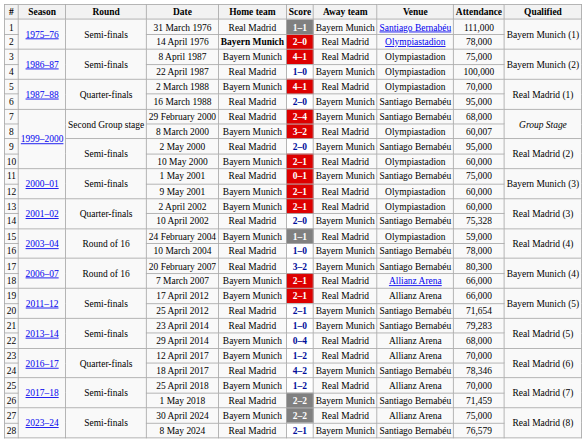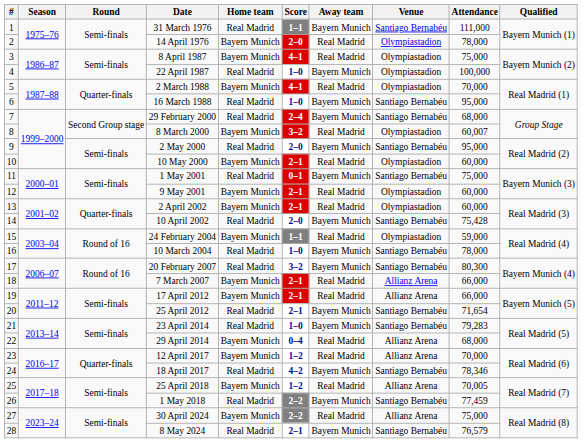 <table class="wikitable" style="text-align: center; width=25%; font-size: 11px">
 <tr>
 <th>#</th>
 <th>Season</th>
 <th>Round</th>
 <th>Date</th>
 <th>Home team</th>
 <th>Score</th>
 <th>Away team</th>
 <th>Venue</th>
 <th>Attendance</th>
 <th>Qualified</th>
 </tr>
 <tr>
 <td>1</td>
 <td rowspan=2><a href='#'>1975–76</a></td>
 <td rowspan=2>Semi-finals</td>
 <td>31 March 1976</td>
 <td>Real Madrid</td>
 <td style="color:#FFFFFF; background:#808080"><strong>1–1</strong></td>
 <td>Bayern Munich</td>
 <td><a href='#'>Santiago Bernabéu</a></td>
 <td>111,000</td>
 <td rowspan="2">Bayern Munich (1)</td>
 </tr>
 <tr>
 <td>2</td>
 <td>14 April 1976</td>
-<td><strong>Bayern Munich</strong></td>
+<td>Bayern Munich</td>
 <td style="color:#FFFFFF; background:#DD0000"><strong>2–0</strong></td>
 <td>Real Madrid</td>
 <td><a href='#'>Olympiastadion</a></td>
 <td>78,000</td>
 </tr>
 <tr>
 <td>3</td>
 <td rowspan=2><a href='#'>1986–87</a></td>
 <td rowspan=2>Semi-finals</td>
 <td>8 April 1987</td>
 <td>Bayern Munich</td>
 <td style="color:#FFFFFF; background:#DD0000"><strong>4–1</strong></td>
 <td>Real Madrid</td>
 <td>Olympiastadion</td>
 <td>75,000</td>
 <td rowspan="2">Bayern Munich (2)</td>
 </tr>
 <tr>
 <td>4</td>
 <td>22 April 1987</td>
 <td>Real Madrid</td>
 <td style="color:#000c99; background:#FFFFFF"><strong>1–0</strong></td>
 <td>Bayern Munich</td>
 <td>Olympiastadion</td>
 <td>100,000</td>
 </tr>
 <tr>
 <td>5</td>
 <td rowspan=2><a href='#'>1987–88</a></td>
 <td rowspan=2>Quarter-finals</td>
 <td>2 March 1988</td>
 <td>Bayern Munich</td>
 <td style="color:#FFFFFF; background:#DD0000"><strong>4–1</strong></td>
 <td>Real Madrid</td>
 <td>Olympiastadion</td>
 <td>70,000</td>
 <td rowspan="2">Real Madrid (1)</td>
 </tr>
 <tr>
 <td>6</td>
 <td>16 March 1988</td>
 <td>Real Madrid</td>
-<td style="color:#000c99; background:#FFFFFF"><strong>2–0</strong></td>
+<td style="color:#000c99; background:#FFFFFF"><strong>1–0</strong></td>
 <td>Bayern Munich</td>
 <td>Santiago Bernabéu</td>
 <td>95,000</td>
 </tr>
 <tr>
 <td>7</td>
 <td rowspan=4><a href='#'>1999–2000</a></td>
 <td rowspan=2>Second Group stage</td>
 <td>29 February 2000</td>
 <td>Real Madrid</td>
 <td style="color:#FFFFFF; background:#DD0000"><strong>2–4</strong></td>
 <td>Bayern Munich</td>
 <td>Santiago Bernabéu</td>
 <td>68,000</td>
 <td rowspan="2"><em>Group Stage</em></td>
 </tr>
 <tr>
 <td>8</td>
 <td>8 March 2000</td>
 <td>Bayern Munich</td>
 <td style="color:#FFFFFF; background:#DD0000"><strong>3–2</strong></td>
 <td>Real Madrid</td>
 <td>Olympiastadion</td>
 <td>60,007</td>
 </tr>
 <tr>
 <td>9</td>
 <td rowspan=2>Semi-finals</td>
 <td>2 May 2000</td>
 <td>Real Madrid</td>
 <td style="color:#000c99; background:#FFFFFF"><strong>2–0</strong></td>
 <td>Bayern Munich</td>
 <td>Santiago Bernabéu</td>
 <td>95,000</td>
 <td rowspan="2">Real Madrid (2)</td>
 </tr>
 <tr>
 <td>10</td>
 <td>10 May 2000</td>
 <td>Bayern Munich</td>
 <td style="color:#FFFFFF; background:#DD0000"><strong>2–1</strong></td>
 <td>Real Madrid</td>
 <td>Olympiastadion</td>
 <td>60,000</td>
 </tr>
 <tr>
 <td>11</td>
 <td rowspan=2><a href='#'>2000–01</a></td>
 <td rowspan=2>Semi-finals</td>
 <td>1 May 2001</td>
 <td>Real Madrid</td>
 <td style="color:#FFFFFF; background:#DD0000"><strong>0–1</strong></td>
 <td>Bayern Munich</td>
 <td>Santiago Bernabéu</td>
 <td>75,000</td>
 <td rowspan="2">Bayern Munich (3)</td>
 </tr>
 <tr>
 <td>12</td>
 <td>9 May 2001</td>
 <td>Bayern Munich</td>
 <td style="color:#FFFFFF; background:#DD0000"><strong>2–1</strong></td>
 <td>Real Madrid</td>
 <td>Olympiastadion</td>
 <td>60,000</td>
 </tr>
 <tr>
 <td>13</td>
 <td rowspan=2><a href='#'>2001–02</a></td>
 <td rowspan=2>Quarter-finals</td>
 <td>2 April 2002</td>
 <td>Bayern Munich</td>
 <td style="color:#FFFFFF; background:#DD0000"><strong>2–1</strong></td>
 <td>Real Madrid</td>
 <td>Olympiastadion</td>
 <td>60,000</td>
 <td rowspan="2">Real Madrid (3)</td>
 </tr>
 <tr>
 <td>14</td>
 <td>10 April 2002</td>
 <td>Real Madrid</td>
 <td style="color:#000c99; background:#FFFFFF"><strong>2–0</strong></td>
 <td>Bayern Munich</td>
 <td>Santiago Bernabéu</td>
-<td>75,328</td>
+<td>75,428</td>
 </tr>
 <tr>
 <td>15</td>
 <td rowspan=2><a href='#'>2003–04</a></td>
 <td rowspan=2>Round of 16</td>
 <td>24 February 2004</td>
 <td>Bayern Munich</td>
 <td style="color:#FFFFFF; background:#808080"><strong>1–1</strong></td>
 <td>Real Madrid</td>
 <td>Olympiastadion</td>
 <td>59,000</td>
 <td rowspan="2">Real Madrid (4)</td>
 </tr>
 <tr>
 <td>16</td>
 <td>10 March 2004</td>
 <td>Real Madrid</td>
 <td style="color:#000c99; background:#FFFFFF"><strong>1–0</strong></td>
 <td>Bayern Munich</td>
 <td>Santiago Bernabéu</td>
 <td>78,000</td>
 </tr>
 <tr>
 <td>17</td>
 <td rowspan=2><a href='#'>2006–07</a></td>
 <td rowspan=2>Round of 16</td>
 <td>20 February 2007</td>
 <td>Real Madrid</td>
 <td style="color:#000c99; background:#FFFFFF"><strong>3–2</strong></td>
 <td>Bayern Munich</td>
 <td>Santiago Bernabéu</td>
 <td>80,300</td>
 <td rowspan="2">Bayern Munich (4)</td>
 </tr>
 <tr>
 <td>18</td>
 <td>7 March 2007</td>
 <td>Bayern Munich</td>
 <td style="color:#FFFFFF; background:#DD0000"><strong>2–1</strong></td>
 <td>Real Madrid</td>
 <td><a href='#'>Allianz Arena</a></td>
 <td>66,000</td>
 </tr>
 <tr>
 <td>19</td>
 <td rowspan=2><a href='#'>2011–12</a></td>
 <td rowspan=2>Semi-finals</td>
 <td>17 April 2012</td>
 <td>Bayern Munich</td>
 <td style="color:#FFFFFF; background:#DD0000"><strong>2–1</strong></td>
 <td>Real Madrid</td>
 <td>Allianz Arena</td>
 <td>66,000</td>
 <td rowspan="2">Bayern Munich (5)</td>
 </tr>
 <tr>
 <td>20</td>
 <td>25 April 2012</td>
 <td>Real Madrid</td>
 <td style="color:#000c99; background:#FFFFFF"><strong>2–1</strong></td>
 <td>Bayern Munich</td>
 <td>Santiago Bernabéu</td>
 <td>71,654</td>
 </tr>
 <tr>
 <td>21</td>
 <td rowspan=2><a href='#'>2013–14</a></td>
 <td rowspan=2>Semi-finals</td>
 <td>23 April 2014</td>
 <td>Real Madrid</td>
 <td style="color:#000c99; background:#FFFFFF"><strong>1–0</strong></td>
 <td>Bayern Munich</td>
 <td>Santiago Bernabéu</td>
 <td>79,283</td>
 <td rowspan="2">Real Madrid (5)</td>
 </tr>
 <tr>
 <td>22</td>
 <td>29 April 2014</td>
 <td>Bayern Munich</td>
 <td style="color:#000c99; background:#FFFFFF"><strong>0–4</strong></td>
 <td>Real Madrid</td>
 <td>Allianz Arena</td>
 <td>68,000</td>
 </tr>
 <tr>
 <td>23</td>
 <td rowspan=2><a href='#'>2016–17</a></td>
 <td rowspan=2>Quarter-finals</td>
 <td>12 April 2017</td>
 <td>Bayern Munich</td>
 <td style="color:#000c99; background:#FFFFFF"><strong>1–2</strong></td>
 <td>Real Madrid</td>
 <td>Allianz Arena</td>
 <td>70,000</td>
 <td rowspan="2">Real Madrid (6)</td>
 </tr>
 <tr>
 <td>24</td>
 <td>18 April 2017</td>
 <td>Real Madrid</td>
 <td style="color:#000c99; background:#FFFFFF"><strong>4–2</strong></td>
 <td>Bayern Munich</td>
 <td>Santiago Bernabéu</td>
 <td>78,346</td>
 </tr>
 <tr>
 <td>25</td>
 <td rowspan=2><a href='#'>2017–18</a></td>
 <td rowspan=2>Semi-finals</td>
 <td>25 April 2018</td>
 <td>Bayern Munich</td>
 <td style="color:#000c99; background:#FFFFFF"><strong>1–2</strong></td>
 <td>Real Madrid</td>
 <td>Allianz Arena</td>
-<td>70,000</td>
+<td>70,005</td>
 <td rowspan="2">Real Madrid (7)</td>
 </tr>
 <tr>
 <td>26</td>
 <td>1 May 2018</td>
 <td>Real Madrid</td>
 <td style="color:#FFFFFF; background:#808080"><strong>2–2</strong></td>
 <td>Bayern Munich</td>
 <td>Santiago Bernabéu</td>
-<td>71,459</td>
+<td>77,459</td>
 </tr>
 <tr>
 <td>27</td>
 <td rowspan=2><a href='#'>2023–24</a></td>
 <td rowspan=2>Semi-finals</td>
 <td>30 April 2024</td>
 <td>Bayern Munich</td>
 <td style="color:#FFFFFF; background:#808080"><strong>2–2</strong></td>
 <td>Real Madrid</td>
 <td>Allianz Arena</td>
 <td>75,000</td>
 <td rowspan="2">Real Madrid (8)</td>
 </tr>
 <tr>
 <td>28</td>
 <td>8 May 2024</td>
 <td>Real Madrid</td>
 <td style="color:#000c99; background:#FFFFFF"><strong>2–1</strong></td>
 <td>Bayern Munich</td>
 <td>Santiago Bernabéu</td>
 <td>76,579</td>
 </tr>
 </table>
